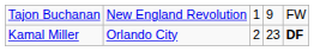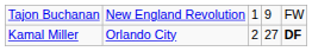 <table class="wikitable">
 <tr>
 <td><a href='#'>Tajon Buchanan</a></td>
 <td><a href='#'>New England Revolution</a></td>
 <td>1</td>
 <td>9</td>
 <td>FW</td>
 </tr>
 <tr>
 <td><a href='#'>Kamal Miller</a></td>
 <td><a href='#'>Orlando City</a></td>
 <td>2</td>
-<td>23</td>
+<td>27</td>
 <td><strong>DF</strong></td>
 </tr>
 </table>
